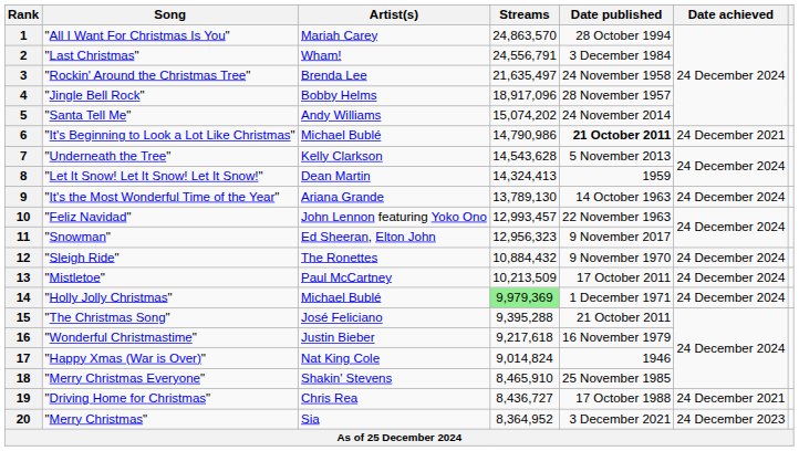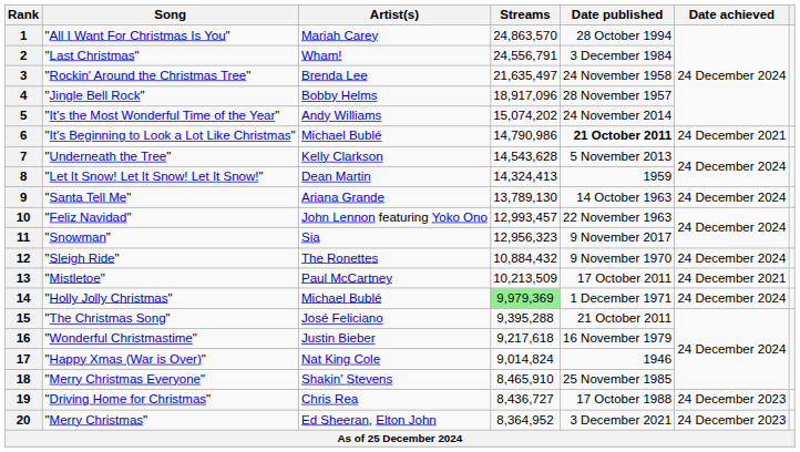 <table class="wikitable sortable">
 <tr>
 <th>Rank</th>
 <th>Song</th>
 <th>Artist(s)</th>
 <th>Streams</th>
 <th>Date published</th>
 <th>Date achieved</th>
 <th class="unsortable"></th>
 </tr>
 <tr>
 <th style="text-align:center;">1</th>
 <td>"<a href='#'>All I Want For Christmas Is You</a>"</td>
 <td><a href='#'>Mariah Carey</a></td>
 <td style="text-align:center;">24,863,570</td>
 <td style="text-align:right;">28 October 1994</td>
 <td rowspan=5 style="text-align:left;">24 December 2024</td>
 <td rowspan=5 style="text-align:center;"></td>
 </tr>
 <tr>
 <th style="text-align:center;">2</th>
 <td>"<a href='#'>Last Christmas</a>"</td>
 <td><a href='#'>Wham!</a></td>
 <td style="text-align:center;">24,556,791</td>
 <td style="text-align:right;">3 December 1984</td>
 </tr>
 <tr>
 <th style="text-align:center;">3</th>
 <td>"<a href='#'>Rockin' Around the Christmas Tree</a>"</td>
 <td><a href='#'>Brenda Lee</a></td>
 <td style="text-align:center;">21,635,497</td>
 <td style="text-align:right;">24 November 1958</td>
 </tr>
 <tr>
 <th style="text-align:center;">4</th>
 <td>"<a href='#'>Jingle Bell Rock</a>"</td>
 <td><a href='#'>Bobby Helms</a></td>
 <td style="text-align:center;">18,917,096</td>
 <td style="text-align:right;">28 November 1957</td>
 </tr>
 <tr>
 <th style="text-align:center;">5</th>
-<td>"<a href='#'>Santa Tell Me</a>"</td>
+<td>"<a href='#'>It's the Most Wonderful Time of the Year</a>"</td>
 <td><a href='#'>Andy Williams</a></td>
 <td style="text-align:center;">15,074,202</td>
 <td style="text-align:right;">24 November 2014</td>
 </tr>
 <tr>
 <th style="text-align:center;">6</th>
 <td>"<a href='#'>It's Beginning to Look a Lot Like Christmas</a>"</td>
 <td><a href='#'>Michael Bublé</a></td>
 <td style="text-align:center;">14,790,986</td>
 <td style="text-align:right;"><strong>21 October 2011</strong></td>
 <td>24 December 2021</td>
 <td style="text-align:center;"></td>
 </tr>
 <tr>
 <th style="text-align:center;">7</th>
 <td>"<a href='#'>Underneath the Tree</a>"</td>
 <td><a href='#'>Kelly Clarkson</a></td>
 <td style="text-align:center;">14,543,628</td>
 <td style="text-align:right;">5 November 2013</td>
 <td rowspan=2 style="text-align:left;">24 December 2024</td>
 <td rowspan=2 style="text-align:center;"></td>
 </tr>
 <tr>
 <th style="text-align:center;">8</th>
 <td>"<a href='#'>Let It Snow! Let It Snow! Let It Snow!</a>"</td>
 <td><a href='#'>Dean Martin</a></td>
 <td style="text-align:center;">14,324,413</td>
 <td style="text-align:right;">1959</td>
 </tr>
 <tr>
 <th style="text-align:center;">9</th>
-<td>"<a href='#'>It's the Most Wonderful Time of the Year</a>"</td>
+<td>"<a href='#'>Santa Tell Me</a>"</td>
 <td><a href='#'>Ariana Grande</a></td>
 <td style="text-align:center;">13,789,130</td>
 <td style="text-align:right;">14 October 1963</td>
 <td rowspan=1 style="text-align:left;">24 December 2024</td>
 <td rowspan=1 style="text-align:center;"></td>
 </tr>
 <tr>
 <th style="text-align:center;">10</th>
 <td>"<a href='#'>Feliz Navidad</a>"</td>
 <td><a href='#'>John Lennon</a> featuring <a href='#'>Yoko Ono</a></td>
 <td style="text-align:center;">12,993,457</td>
 <td style="text-align:right;">22 November 1963</td>
 <td rowspan=2 style="text-align:left;">24 December 2024</td>
 <td rowspan=2 style="text-align:center;"></td>
 </tr>
 <tr>
 <th style="text-align:center;">11</th>
 <td>"<a href='#'>Snowman</a>"</td>
-<td><a href='#'>Ed Sheeran</a>, <a href='#'>Elton John</a></td>
+<td><a href='#'>Sia</a></td>
 <td style="text-align:center;">12,956,323</td>
 <td style="text-align:right;">9 November 2017</td>
 </tr>
 <tr>
 <th style="text-align:center;">12</th>
 <td>"<a href='#'>Sleigh Ride</a>"</td>
 <td><a href='#'>The Ronettes</a></td>
 <td style="text-align:center;">10,884,432</td>
 <td style="text-align:right;">9 November 1970</td>
 <td rowspan=1 style="text-align:left;">24 December 2024</td>
 <td rowspan=1 style="text-align:center;"></td>
 </tr>
 <tr>
 <th style="text-align:center;">13</th>
 <td>"<a href='#'>Mistletoe</a>"</td>
 <td><a href='#'>Paul McCartney</a></td>
 <td style="text-align:center;">10,213,509</td>
 <td style="text-align:right;">17 October 2011</td>
-<td rowspan=1 style="text-align:left;">24 December 2024</td>
+<td>24 December 2021</td>
 <td rowspan=1 style="text-align:center;"></td>
 </tr>
 <tr>
 <th style="text-align:center;">14</th>
 <td>"<a href='#'>Holly Jolly Christmas</a>"</td>
 <td><a href='#'>Michael Bublé</a></td>
 <td style="background: lightgreen; text-align:center;">9,979,369</td>
 <td style="text-align:right;">1 December 1971</td>
 <td rowspan=1 style="text-align:left;">24 December 2024</td>
 <td rowspan=1 style="text-align:center;"></td>
 </tr>
 <tr>
 <th style="text-align:center;">15</th>
 <td>"<a href='#'>The Christmas Song</a>"</td>
 <td><a href='#'>José Feliciano</a></td>
 <td style="text-align:center;">9,395,288</td>
 <td style="text-align:right;">21 October 2011</td>
 <td rowspan=4 style="text-align:left;">24 December 2024</td>
 <td rowspan=4 style="text-align:center;"></td>
 </tr>
 <tr>
 <th style="text-align:center;">16</th>
 <td>"<a href='#'>Wonderful Christmastime</a>"</td>
 <td><a href='#'>Justin Bieber</a></td>
 <td style="text-align:center;">9,217,618</td>
 <td style="text-align:right;">16 November 1979</td>
 </tr>
 <tr>
 <th style="text-align:center;">17</th>
 <td>"<a href='#'>Happy Xmas (War is Over)</a>"</td>
 <td><a href='#'>Nat King Cole</a></td>
 <td style="text-align:center;">9,014,824</td>
 <td style="text-align:right;">1946</td>
 </tr>
 <tr>
 <th style="text-align:center;">18</th>
 <td>"<a href='#'>Merry Christmas Everyone</a>"</td>
 <td><a href='#'>Shakin' Stevens</a></td>
 <td style="text-align:center;">8,465,910</td>
 <td style="text-align:right;">25 November 1985</td>
 </tr>
 <tr>
 <th style="text-align:center;">19</th>
 <td>"<a href='#'>Driving Home for Christmas</a>"</td>
 <td><a href='#'>Chris Rea</a></td>
 <td style="text-align:center;">8,436,727</td>
 <td style="text-align:right;">17 October 1988</td>
-<td>24 December 2021</td>
+<td>24 December 2023</td>
 <td style="text-align:center;"></td>
 </tr>
 <tr>
 <th style="text-align:center;">20</th>
 <td>"<a href='#'>Merry Christmas</a>"</td>
-<td><a href='#'>Sia</a></td>
+<td><a href='#'>Ed Sheeran</a>, <a href='#'>Elton John</a></td>
 <td style="text-align:center;">8,364,952</td>
 <td style="text-align:right;">3 December 2021</td>
 <td rowspan=1 style="text-align:left;">24 December 2023</td>
 <td rowspan=1 style="text-align:center;"></td>
 </tr>
 <tr>
 <th colspan="8" style="text-align:center; font-size:85%;"> As of 25 December 2024</th>
 </tr>
 </table>
